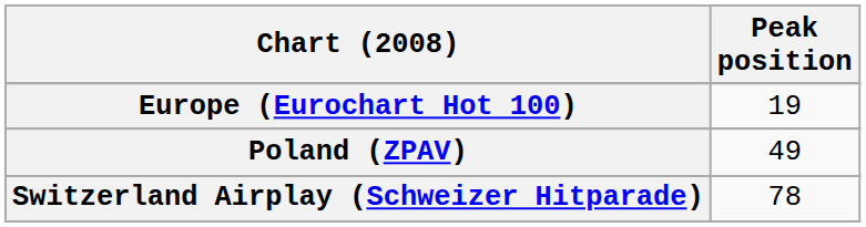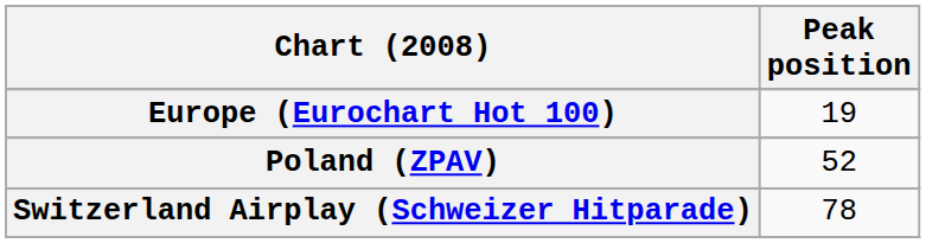 <table class="wikitable sortable plainrowheaders" style="text-align:center">
 <tr>
 <th scope="col">Chart (2008)</th>
 <th scope="col">Peak<br>position</th>
 </tr>
 <tr>
 </tr>
 <tr>
 </tr>
 <tr>
 </tr>
 <tr>
 </tr>
 <tr>
 <th scope="row">Europe (<a href='#'>Eurochart Hot 100</a>)</th>
 <td>19</td>
 </tr>
 <tr>
 </tr>
 <tr>
 <th scope="row">Poland (<a href='#'>ZPAV</a>)</th>
-<td>49</td>
+<td>52</td>
 </tr>
 <tr>
 </tr>
 <tr>
 <th scope="row">Switzerland Airplay (<a href='#'>Schweizer Hitparade</a>)</th>
 <td>78</td>
 </tr>
 <tr>
 </tr>
 </table>
